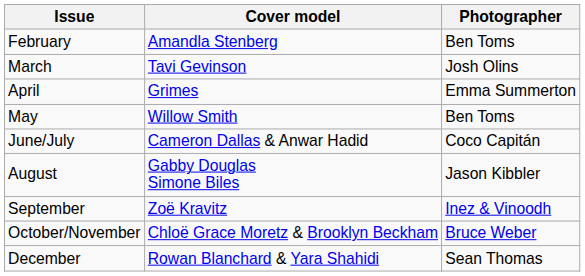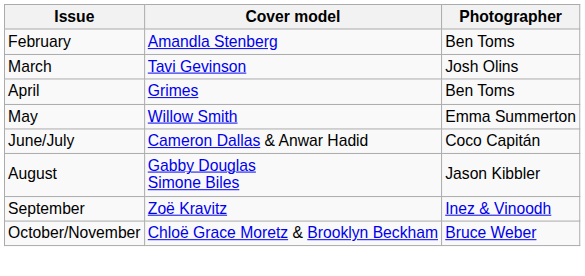 <table class="sortable wikitable">
 <tr>
 <th>Issue</th>
 <th>Cover model</th>
 <th>Photographer</th>
 </tr>
 <tr>
 <td>February</td>
 <td><a href='#'>Amandla Stenberg</a></td>
 <td>Ben Toms</td>
 </tr>
 <tr>
 <td>March</td>
 <td><a href='#'>Tavi Gevinson</a></td>
 <td>Josh Olins</td>
 </tr>
 <tr>
 <td>April</td>
 <td><a href='#'>Grimes</a></td>
-<td>Emma Summerton</td>
+<td>Ben Toms</td>
 </tr>
 <tr>
 <td>May</td>
 <td><a href='#'>Willow Smith</a></td>
-<td>Ben Toms</td>
+<td>Emma Summerton</td>
 </tr>
 <tr>
 <td>June/July</td>
 <td><a href='#'>Cameron Dallas</a> & Anwar Hadid</td>
 <td>Coco Capitán</td>
 </tr>
 <tr>
 <td>August</td>
 <td><a href='#'>Gabby Douglas</a><br><a href='#'>Simone Biles</a></td>
 <td>Jason Kibbler</td>
 </tr>
 <tr>
 <td>September</td>
 <td><a href='#'>Zoë Kravitz</a></td>
 <td><a href='#'>Inez & Vinoodh</a></td>
 </tr>
 <tr>
 <td>October/November</td>
 <td><a href='#'>Chloë Grace Moretz</a> & <a href='#'>Brooklyn Beckham</a></td>
 <td><a href='#'>Bruce Weber</a></td>
 </tr>
-<tr>
-<td>December</td>
-<td><a href='#'>Rowan Blanchard</a> & <a href='#'>Yara Shahidi</a></td>
-<td>Sean Thomas</td>
-</tr>
 </table>
